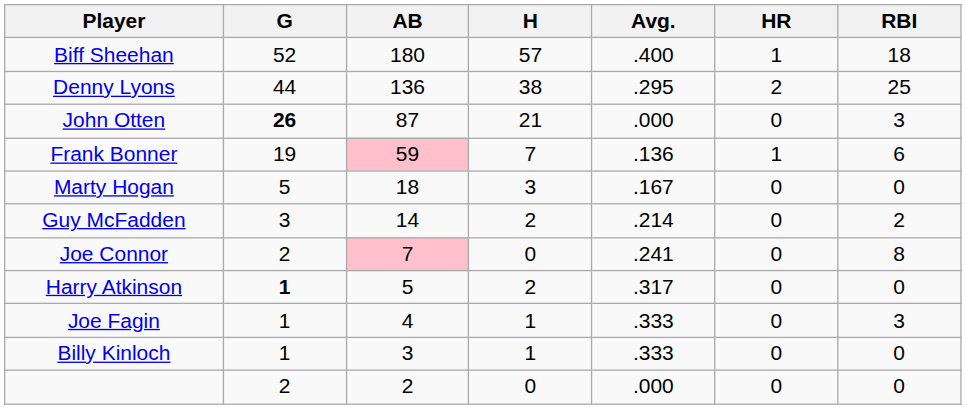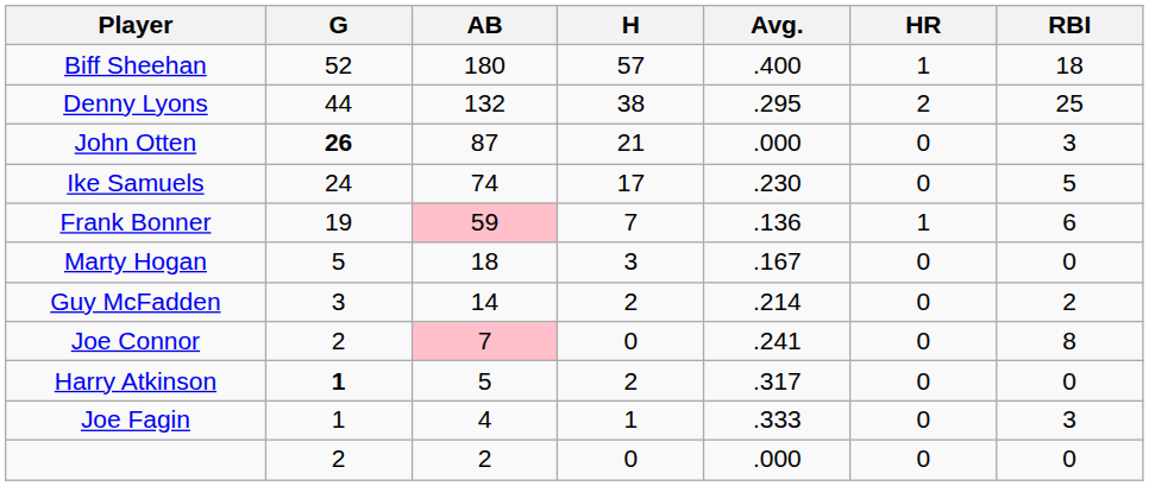 <table class="wikitable sortable">
 <tr>
 <th bgcolor="#DDDDFF" width="16%">Player</th>
 <th bgcolor="#DDDDFF" width="9%">G</th>
 <th bgcolor="#DDDDFF" width="9%">AB</th>
 <th bgcolor="#DDDDFF" width="9%">H</th>
 <th bgcolor="#DDDDFF" width="9%">Avg.</th>
 <th bgcolor="#DDDDFF" width="9%">HR</th>
 <th bgcolor="#DDDDFF" width="9%">RBI</th>
 </tr>
 <tr align="center">
 <td><a href='#'>Biff Sheehan</a></td>
 <td>52</td>
 <td>180</td>
 <td>57</td>
 <td>.400</td>
 <td>1</td>
 <td>18</td>
 </tr>
 <tr align=center>
 <td><a href='#'>Denny Lyons</a></td>
 <td>44</td>
-<td>136</td>
+<td>132</td>
 <td>38</td>
 <td>.295</td>
 <td>2</td>
 <td>25</td>
 </tr>
 <tr align=center>
 <td><a href='#'>John Otten</a></td>
 <td><strong>26</strong></td>
 <td>87</td>
 <td>21</td>
 <td>.000</td>
 <td>0</td>
 <td>3</td>
+</tr>
+<tr align=center>
+<td><a href='#'>Ike Samuels</a></td>
+<td>24</td>
+<td>74</td>
+<td>17</td>
+<td>.230</td>
+<td>0</td>
+<td>5</td>
 </tr>
 <tr align=center>
 <td><a href='#'>Frank Bonner</a></td>
 <td>19</td>
 <td style="background: pink;">59</td>
 <td>7</td>
 <td>.136</td>
 <td>1</td>
 <td>6</td>
 </tr>
 <tr align=center>
 <td><a href='#'>Marty Hogan</a></td>
 <td>5</td>
 <td>18</td>
 <td>3</td>
 <td>.167</td>
 <td>0</td>
 <td>0</td>
 </tr>
 <tr align=center>
 <td><a href='#'>Guy McFadden</a></td>
 <td>3</td>
 <td>14</td>
 <td>2</td>
 <td>.214</td>
 <td>0</td>
 <td>2</td>
 </tr>
 <tr align=center>
 <td><a href='#'>Joe Connor</a></td>
 <td>2</td>
 <td style="background: pink;">7</td>
 <td>0</td>
 <td>.241</td>
 <td>0</td>
 <td>8</td>
 </tr>
 <tr align=center>
 <td><a href='#'>Harry Atkinson</a></td>
 <td><strong>1</strong></td>
 <td>5</td>
 <td>2</td>
 <td>.317</td>
 <td>0</td>
 <td>0</td>
 </tr>
 <tr align=center>
 <td><a href='#'>Joe Fagin</a></td>
 <td>1</td>
 <td>4</td>
 <td>1</td>
 <td>.333</td>
 <td>0</td>
 <td>3</td>
 </tr>
 <tr align=center>
-<td><a href='#'>Billy Kinloch</a></td>
-<td>1</td>
-<td>3</td>
-<td>1</td>
-<td>.333</td>
-<td>0</td>
-<td>0</td>
-</tr>
-<tr align=center>
 <td></td>
 <td>2</td>
 <td>2</td>
 <td>0</td>
 <td>.000</td>
 <td>0</td>
 <td>0</td>
 </tr>
 </table>
